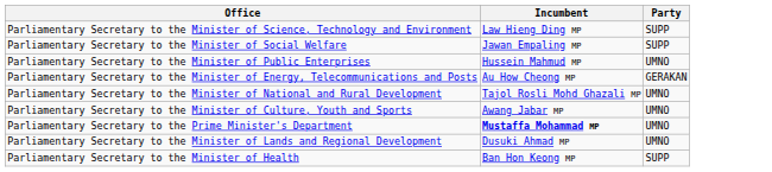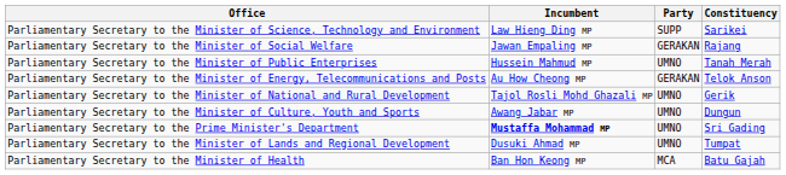 <table class="sortable wikitable">
 <tr>
 <th>Office</th>
 <th>Incumbent</th>
 <th>Party</th>
+<th>Constituency</th>
 </tr>
 <tr>
 <td>Parliamentary Secretary to the <a href='#'>Minister of Science, Technology and Environment</a></td>
 <td><a href='#'>Law Hieng Ding</a> <small>MP</small></td>
 <td>SUPP</td>
+<td><a href='#'>Sarikei</a></td>
 </tr>
 <tr>
 <td>Parliamentary Secretary to the <a href='#'>Minister of Social Welfare</a></td>
 <td><a href='#'>Jawan Empaling</a> <small>MP</small></td>
-<td>SUPP</td>
+<td>GERAKAN</td>
+<td><a href='#'>Rajang</a></td>
 </tr>
 <tr>
 <td>Parliamentary Secretary to the <a href='#'>Minister of Public Enterprises</a></td>
 <td><a href='#'>Hussein Mahmud</a> <small>MP</small></td>
 <td>UMNO</td>
+<td><a href='#'>Tanah Merah</a></td>
 </tr>
 <tr>
 <td>Parliamentary Secretary to the <a href='#'>Minister of Energy, Telecommunications and Posts</a></td>
 <td><a href='#'>Au How Cheong</a> <small>MP</small></td>
 <td>GERAKAN</td>
+<td><a href='#'>Telok Anson</a></td>
 </tr>
 <tr>
 <td>Parliamentary Secretary to the <a href='#'>Minister of National and Rural Development</a></td>
 <td><a href='#'>Tajol Rosli Mohd Ghazali</a> <small>MP</small></td>
 <td>UMNO</td>
+<td><a href='#'>Gerik</a></td>
 </tr>
 <tr>
 <td>Parliamentary Secretary to the <a href='#'>Minister of Culture, Youth and Sports</a></td>
 <td><a href='#'>Awang Jabar</a> <small>MP</small></td>
 <td>UMNO</td>
+<td><a href='#'>Dungun</a></td>
 </tr>
 <tr>
 <td>Parliamentary Secretary to the <a href='#'>Prime Minister's Department</a></td>
 <td><strong><a href='#'>Mustaffa Mohammad</a> <small>MP</small></strong></td>
 <td>UMNO</td>
+<td><a href='#'>Sri Gading</a></td>
 </tr>
 <tr>
 <td>Parliamentary Secretary to the <a href='#'>Minister of Lands and Regional Development</a></td>
 <td><a href='#'>Dusuki Ahmad</a> <small>MP</small></td>
 <td>UMNO</td>
+<td><a href='#'>Tumpat</a></td>
 </tr>
 <tr>
 <td>Parliamentary Secretary to the <a href='#'>Minister of Health</a></td>
 <td><a href='#'>Ban Hon Keong</a> <small>MP</small></td>
-<td>SUPP</td>
+<td>MCA</td>
+<td><a href='#'>Batu Gajah</a></td>
 </tr>
 </table>
